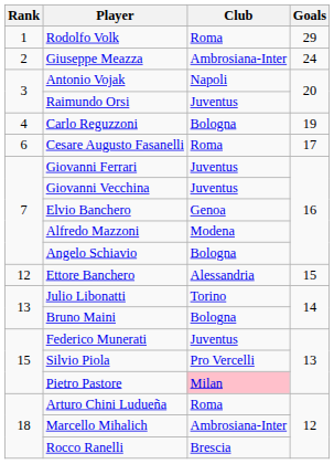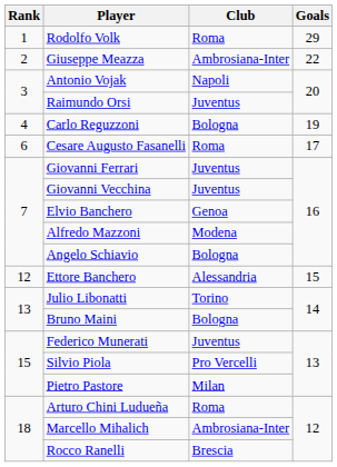 <table class="wikitable" style="text-align:center">
 <tr>
 <th>Rank</th>
 <th>Player</th>
 <th>Club</th>
 <th>Goals</th>
 </tr>
 <tr>
 <td>1</td>
 <td align="left"> <a href='#'>Rodolfo Volk</a></td>
 <td align="left"><a href='#'>Roma</a></td>
 <td>29</td>
 </tr>
 <tr>
 <td>2</td>
 <td align="left"> <a href='#'>Giuseppe Meazza</a></td>
 <td align="left"><a href='#'>Ambrosiana-Inter</a></td>
-<td>24</td>
+<td>22</td>
 </tr>
 <tr>
 <td rowspan="2">3</td>
 <td align="left"> <a href='#'>Antonio Vojak</a></td>
 <td align="left"><a href='#'>Napoli</a></td>
 <td rowspan="2">20</td>
 </tr>
 <tr>
 <td align="left">  <a href='#'>Raimundo Orsi</a></td>
 <td align="left"><a href='#'>Juventus</a></td>
 </tr>
 <tr>
 <td>4</td>
 <td align="left"> <a href='#'>Carlo Reguzzoni</a></td>
 <td align="left"><a href='#'>Bologna</a></td>
 <td>19</td>
 </tr>
 <tr>
 <td>6</td>
 <td align="left"> <a href='#'>Cesare Augusto Fasanelli</a></td>
 <td align="left"><a href='#'>Roma</a></td>
 <td>17</td>
 </tr>
 <tr>
 <td rowspan="5">7</td>
 <td align="left"> <a href='#'>Giovanni Ferrari</a></td>
 <td align="left"><a href='#'>Juventus</a></td>
 <td rowspan="5">16</td>
 </tr>
 <tr>
 <td align="left"> <a href='#'>Giovanni Vecchina</a></td>
 <td align="left"><a href='#'>Juventus</a></td>
 </tr>
 <tr>
 <td align="left"> <a href='#'>Elvio Banchero</a></td>
 <td align="left"><a href='#'>Genoa</a></td>
 </tr>
 <tr>
 <td align="left"> <a href='#'>Alfredo Mazzoni</a></td>
 <td align="left"><a href='#'>Modena</a></td>
 </tr>
 <tr>
 <td align="left"> <a href='#'>Angelo Schiavio</a></td>
 <td align="left"><a href='#'>Bologna</a></td>
 </tr>
 <tr>
 <td>12</td>
 <td align="left"> <a href='#'>Ettore Banchero</a></td>
 <td align="left"><a href='#'>Alessandria</a></td>
 <td>15</td>
 </tr>
 <tr>
 <td rowspan="2">13</td>
 <td align="left">  <a href='#'>Julio Libonatti</a></td>
 <td align="left"><a href='#'>Torino</a></td>
 <td rowspan="2">14</td>
 </tr>
 <tr>
 <td align="left"> <a href='#'>Bruno Maini</a></td>
 <td align="left"><a href='#'>Bologna</a></td>
 </tr>
 <tr>
 <td rowspan="3">15</td>
 <td align="left"> <a href='#'>Federico Munerati</a></td>
 <td align="left"><a href='#'>Juventus</a></td>
 <td rowspan="3">13</td>
 </tr>
 <tr>
 <td align="left"> <a href='#'>Silvio Piola</a></td>
 <td align="left"><a href='#'>Pro Vercelli</a></td>
 </tr>
 <tr>
 <td align="left"> <a href='#'>Pietro Pastore</a></td>
-<td align="left" style="background: pink;"><a href='#'>Milan</a></td>
+<td align="left"><a href='#'>Milan</a></td>
 </tr>
 <tr>
 <td rowspan="3">18</td>
 <td align="left">  <a href='#'>Arturo Chini Ludueña</a></td>
 <td align="left"><a href='#'>Roma</a></td>
 <td rowspan="3">12</td>
 </tr>
 <tr>
 <td align="left"> <a href='#'>Marcello Mihalich</a></td>
 <td align="left"><a href='#'>Ambrosiana-Inter</a></td>
 </tr>
 <tr>
 <td align="left"> <a href='#'>Rocco Ranelli</a></td>
 <td align="left"><a href='#'>Brescia</a></td>
 </tr>
 </table>
